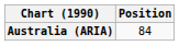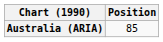 <table class="wikitable plainrowheaders" style="text-align:center">
 <tr>
 <th>Chart (1990)</th>
 <th>Position</th>
 </tr>
 <tr>
 <th scope="row">Australia (ARIA)</th>
-<td>84</td>
+<td>85</td>
 </tr>
 </table>
